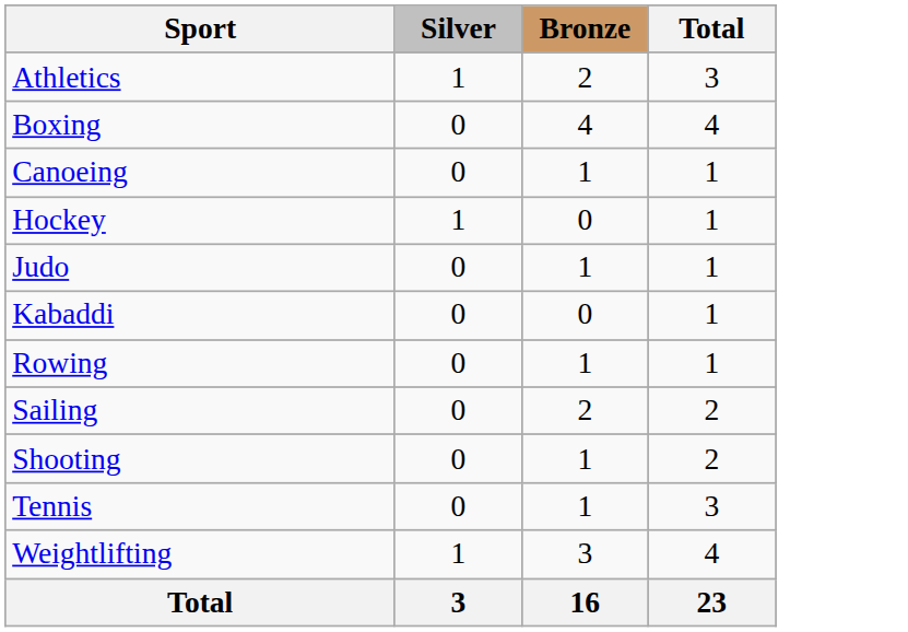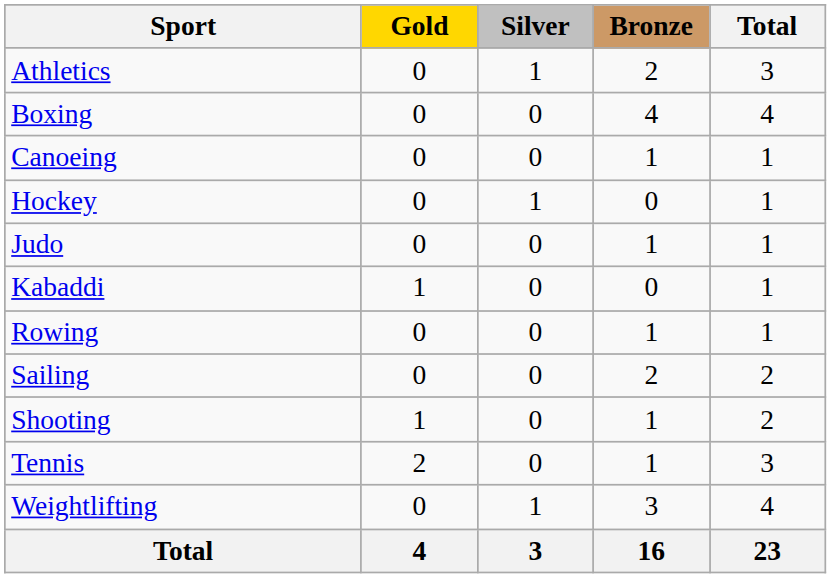 <table class="wikitable" style="text-align:center;">
 <tr>
 <th width=200>Sport</th>
+<td bgcolor=gold width=60><strong>Gold</strong></td>
 <td bgcolor=silver width=60><strong>Silver</strong></td>
 <td bgcolor=#cc9966 width=60><strong>Bronze</strong></td>
 <th width=60>Total</th>
 </tr>
 <tr>
 <td align=left><a href='#'>Athletics</a></td>
+<td>0</td>
 <td>1</td>
 <td>2</td>
 <td>3</td>
 </tr>
 <tr>
 <td align=left><a href='#'>Boxing</a></td>
 <td>0</td>
+<td>0</td>
 <td>4</td>
 <td>4</td>
 </tr>
 <tr>
 <td align=left><a href='#'>Canoeing</a></td>
 <td>0</td>
+<td>0</td>
 <td>1</td>
 <td>1</td>
 </tr>
 <tr>
 <td align=left><a href='#'>Hockey</a></td>
+<td>0</td>
 <td>1</td>
 <td>0</td>
 <td>1</td>
 </tr>
 <tr>
 <td align=left><a href='#'>Judo</a></td>
 <td>0</td>
+<td>0</td>
 <td>1</td>
 <td>1</td>
 </tr>
 <tr>
 <td align=left><a href='#'>Kabaddi</a></td>
+<td>1</td>
 <td>0</td>
 <td>0</td>
 <td>1</td>
 </tr>
 <tr>
 <td align=left><a href='#'>Rowing</a></td>
 <td>0</td>
+<td>0</td>
 <td>1</td>
 <td>1</td>
 </tr>
 <tr>
 <td align=left><a href='#'>Sailing</a></td>
 <td>0</td>
+<td>0</td>
 <td>2</td>
 <td>2</td>
 </tr>
 <tr>
 <td align=left><a href='#'>Shooting</a></td>
+<td>1</td>
 <td>0</td>
 <td>1</td>
 <td>2</td>
 </tr>
 <tr>
 <td align=left><a href='#'>Tennis</a></td>
+<td>2</td>
 <td>0</td>
 <td>1</td>
 <td>3</td>
 </tr>
 <tr>
 <td align=left><a href='#'>Weightlifting</a></td>
+<td>0</td>
 <td>1</td>
 <td>3</td>
 <td>4</td>
 </tr>
 <tr>
 <th>Total</th>
+<th>4</th>
 <th>3</th>
 <th>16</th>
 <th>23</th>
 </tr>
 </table>
